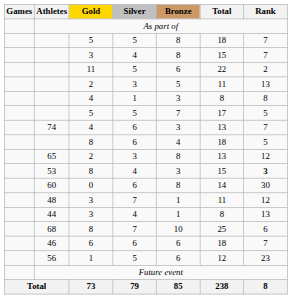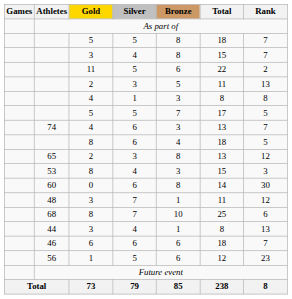 <table class="wikitable" style="text-align:center; font-size:90%;">
 <tr>
 <th>Games</th>
 <th>Athletes</th>
 <td style="background:gold; width:4.5em; font-weight:bold;">Gold</td>
 <td style="background:silver; width:4.5em; font-weight:bold;">Silver</td>
 <td style="background:#cc9966; width:4.5em; font-weight:bold;">Bronze</td>
 <th style="width:4.5em; font-weight:bold;">Total</th>
 <th style="width:4.5em; font-weight:bold;">Rank</th>
 </tr>
 <tr>
 <td align=left></td>
 <td colspan=6><em>As part of </em></td>
 </tr>
 <tr>
 <td align=left></td>
 <td></td>
 <td>5</td>
 <td>5</td>
 <td>8</td>
 <td>18</td>
 <td>7</td>
 </tr>
 <tr>
 <td align=left></td>
 <td></td>
 <td>3</td>
 <td>4</td>
 <td>8</td>
 <td>15</td>
 <td>7</td>
 </tr>
 <tr>
 <td align=left></td>
 <td></td>
 <td>11</td>
 <td>5</td>
 <td>6</td>
 <td>22</td>
 <td>2</td>
 </tr>
 <tr>
 <td align=left></td>
 <td></td>
 <td>2</td>
 <td>3</td>
 <td>5</td>
 <td>11</td>
 <td>13</td>
 </tr>
 <tr>
 <td align=left></td>
 <td></td>
 <td>4</td>
 <td>1</td>
 <td>3</td>
 <td>8</td>
 <td>8</td>
 </tr>
 <tr>
 <td align=left></td>
 <td></td>
 <td>5</td>
 <td>5</td>
 <td>7</td>
 <td>17</td>
 <td>5</td>
 </tr>
 <tr>
 <td align=left></td>
 <td>74</td>
 <td>4</td>
 <td>6</td>
 <td>3</td>
 <td>13</td>
 <td>7</td>
 </tr>
 <tr>
 <td align=left></td>
 <td></td>
 <td>8</td>
 <td>6</td>
 <td>4</td>
 <td>18</td>
 <td>5</td>
 </tr>
 <tr>
 <td align=left></td>
 <td>65</td>
 <td>2</td>
 <td>3</td>
 <td>8</td>
 <td>13</td>
 <td>12</td>
 </tr>
 <tr>
 <td align=left></td>
 <td>53</td>
 <td>8</td>
 <td>4</td>
 <td>3</td>
 <td>15</td>
-<td><strong>3</strong></td>
+<td>3</td>
 </tr>
 <tr>
 <td align=left></td>
 <td>60</td>
 <td>0</td>
 <td>6</td>
 <td>8</td>
 <td>14</td>
 <td>30</td>
 </tr>
 <tr>
 <td align=left></td>
 <td>48</td>
 <td>3</td>
 <td>7</td>
 <td>1</td>
 <td>11</td>
 <td>12</td>
 </tr>
 <tr>
 <td align=left></td>
+<td>68</td>
+<td>8</td>
+<td>7</td>
+<td>10</td>
+<td>25</td>
+<td>6</td>
+</tr>
+<tr>
+<td align=left></td>
 <td>44</td>
 <td>3</td>
 <td>4</td>
 <td>1</td>
 <td>8</td>
 <td>13</td>
-</tr>
-<tr>
-<td align=left></td>
-<td>68</td>
-<td>8</td>
-<td>7</td>
-<td>10</td>
-<td>25</td>
-<td>6</td>
 </tr>
 <tr>
 <td align=left></td>
 <td>46</td>
 <td>6</td>
 <td>6</td>
 <td>6</td>
 <td>18</td>
 <td>7</td>
 </tr>
 <tr>
 <td align=left></td>
 <td>56</td>
 <td>1</td>
 <td>5</td>
 <td>6</td>
 <td>12</td>
 <td>23</td>
 </tr>
 <tr>
 <td align=left></td>
 <td colspan=6><em>Future event</em></td>
 </tr>
 <tr>
 <th colspan=2>Total</th>
 <th>73</th>
 <th>79</th>
 <th>85</th>
 <th>238</th>
 <th>8</th>
 </tr>
 </table>
